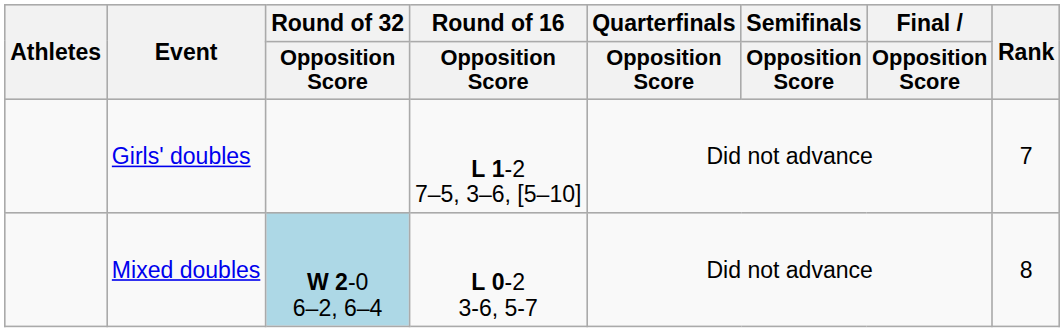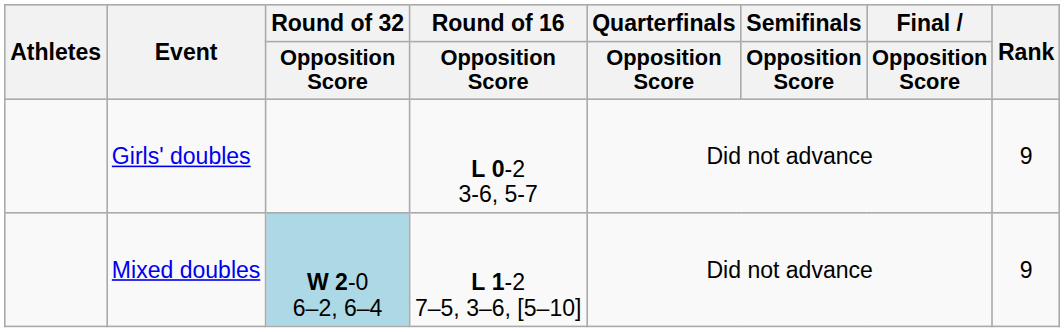 <table class=wikitable style="font-size:90%">
 <tr>
 <th rowspan="2">Athletes</th>
 <th rowspan="2">Event</th>
 <th>Round of 32</th>
 <th>Round of 16</th>
 <th>Quarterfinals</th>
 <th>Semifinals</th>
 <th>Final / </th>
 <th rowspan=2>Rank</th>
 </tr>
 <tr style="font-size:95%">
 <th>Opposition<br>Score</th>
 <th>Opposition<br>Score</th>
 <th>Opposition<br>Score</th>
 <th>Opposition<br>Score</th>
 <th>Opposition<br>Score</th>
 </tr>
 <tr align=center>
 <td align=left><br></td>
 <td align=left><a href='#'>Girls' doubles</a></td>
 <td></td>
-<td><br><br><strong>L</strong> <strong>1</strong>-2 <br> 7–5, 3–6, [5–10]</td>
+<td><br><br><strong>L</strong> <strong>0</strong>-2 <br> 3-6, 5-7</td>
 <td colspan=3>Did not advance</td>
-<td>7</td>
+<td>9</td>
 </tr>
 <tr align=center>
 <td align=left><br></td>
 <td align=left><a href='#'>Mixed doubles</a></td>
 <td style="background: lightblue;"><br><br><strong>W</strong> <strong>2</strong>-0 <br> 6–2, 6–4</td>
-<td><br><br><strong>L</strong> <strong>0</strong>-2 <br> 3-6, 5-7</td>
+<td><br><br><strong>L</strong> <strong>1</strong>-2 <br> 7–5, 3–6, [5–10]</td>
 <td colspan=3>Did not advance</td>
-<td>8</td>
+<td>9</td>
 </tr>
 </table>
